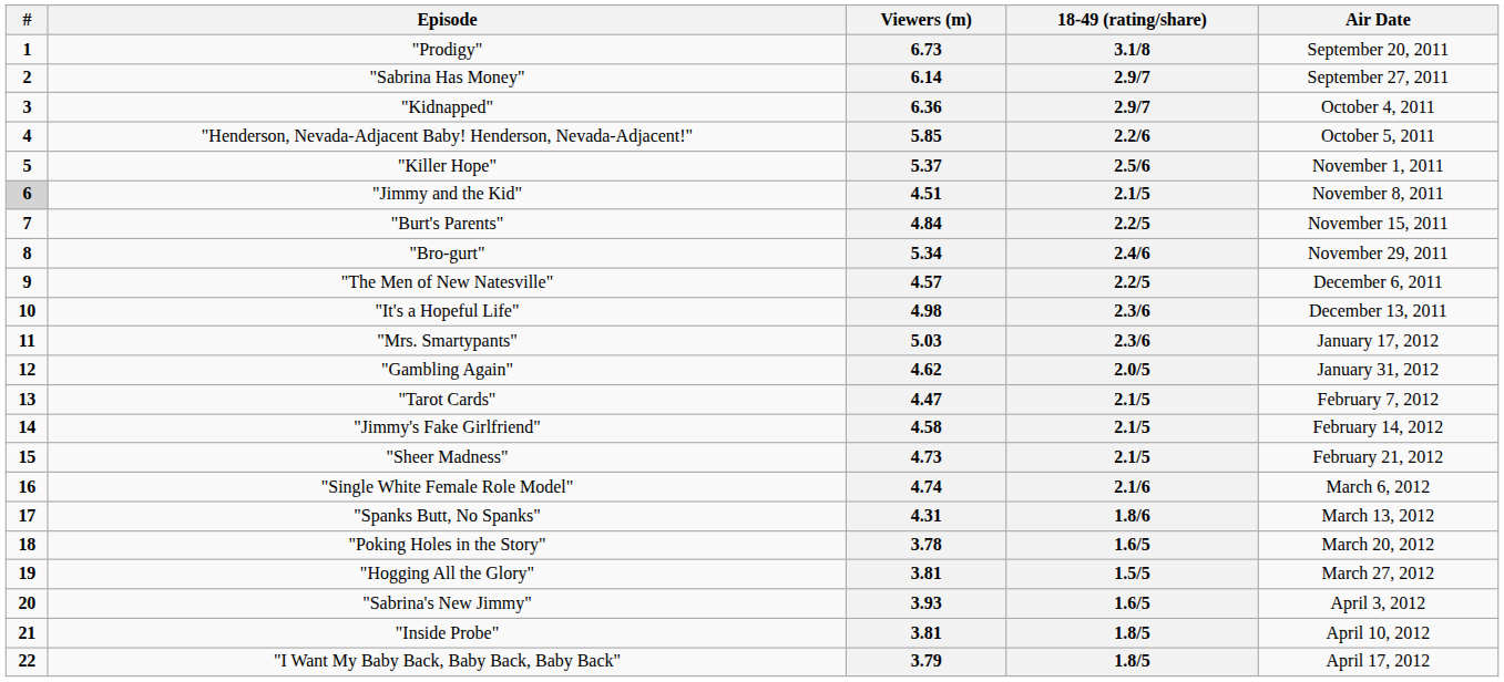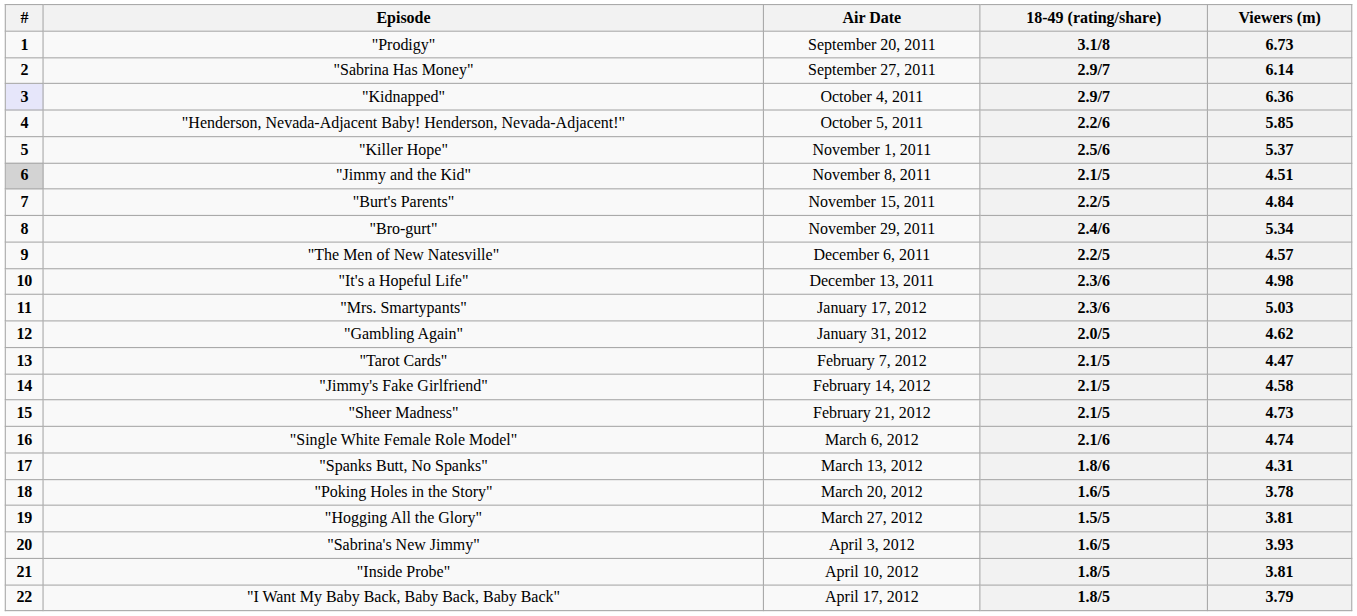 <table class="wikitable" style="font-size:90%; text-align:center; width: 96%; margin-left: auto; margin-right: auto;">
 <tr>
 <th>#</th>
 <th>Episode</th>
+<th>Air Date</th>
+<th>18-49 (rating/share)</th>
 <th>Viewers (m)</th>
-<th>18-49 (rating/share)</th>
-<th>Air Date</th>
 </tr>
 <tr>
 <td style="text-align:center"><strong>1</strong></td>
 <td>"Prodigy"</td>
+<td>September 20, 2011</td>
+<th style="text-align:center">3.1/8</th>
 <th style="text-align:center">6.73</th>
-<th style="text-align:center">3.1/8</th>
-<td>September 20, 2011</td>
 </tr>
 <tr>
 <td style="text-align:center"><strong>2</strong></td>
 <td>"Sabrina Has Money"</td>
+<td>September 27, 2011</td>
+<th style="text-align:center">2.9/7</th>
 <th style="text-align:center">6.14</th>
-<th style="text-align:center">2.9/7</th>
-<td>September 27, 2011</td>
 </tr>
 <tr>
-<td style="text-align:center"><strong>3</strong></td>
+<td style="background: lavender; text-align:center"><strong>3</strong></td>
 <td>"Kidnapped"</td>
+<td>October 4, 2011</td>
+<th style="text-align:center">2.9/7</th>
 <th style="text-align:center">6.36</th>
-<th style="text-align:center">2.9/7</th>
-<td>October 4, 2011</td>
 </tr>
 <tr>
 <td style="text-align:center"><strong>4</strong></td>
 <td>"Henderson, Nevada-Adjacent Baby! Henderson, Nevada-Adjacent!"</td>
+<td>October 5, 2011</td>
+<th style="text-align:center">2.2/6</th>
 <th style="text-align:center">5.85</th>
-<th style="text-align:center">2.2/6</th>
-<td>October 5, 2011</td>
 </tr>
 <tr>
 <td style="text-align:center"><strong>5</strong></td>
 <td>"Killer Hope"</td>
+<td>November 1, 2011</td>
+<th style="text-align:center">2.5/6</th>
 <th style="text-align:center">5.37</th>
-<th style="text-align:center">2.5/6</th>
-<td>November 1, 2011</td>
 </tr>
 <tr>
 <td style="background: lightgrey; text-align:center"><strong>6</strong></td>
 <td>"Jimmy and the Kid"</td>
+<td>November 8, 2011</td>
+<th style="text-align:center">2.1/5</th>
 <th style="text-align:center">4.51</th>
-<th style="text-align:center">2.1/5</th>
-<td>November 8, 2011</td>
 </tr>
 <tr>
 <td style="text-align:center"><strong>7</strong></td>
 <td>"Burt's Parents"</td>
+<td>November 15, 2011</td>
+<th style="text-align:center">2.2/5</th>
 <th style="text-align:center">4.84</th>
-<th style="text-align:center">2.2/5</th>
-<td>November 15, 2011</td>
 </tr>
 <tr>
 <td style="text-align:center"><strong>8</strong></td>
 <td>"Bro-gurt"</td>
+<td>November 29, 2011</td>
+<th style="text-align:center">2.4/6</th>
 <th style="text-align:center">5.34</th>
-<th style="text-align:center">2.4/6</th>
-<td>November 29, 2011</td>
 </tr>
 <tr>
 <td style="text-align:center"><strong>9</strong></td>
 <td>"The Men of New Natesville"</td>
+<td>December 6, 2011</td>
+<th style="text-align:center">2.2/5</th>
 <th style="text-align:center">4.57</th>
-<th style="text-align:center">2.2/5</th>
-<td>December 6, 2011</td>
 </tr>
 <tr>
 <td style="text-align:center"><strong>10</strong></td>
 <td>"It's a Hopeful Life"</td>
+<td>December 13, 2011</td>
+<th style="text-align:center">2.3/6</th>
 <th style="text-align:center">4.98</th>
-<th style="text-align:center">2.3/6</th>
-<td>December 13, 2011</td>
 </tr>
 <tr>
 <td style="text-align:center"><strong>11</strong></td>
 <td>"Mrs. Smartypants"</td>
+<td>January 17, 2012</td>
+<th style="text-align:center">2.3/6</th>
 <th style="text-align:center">5.03</th>
-<th style="text-align:center">2.3/6</th>
-<td>January 17, 2012</td>
 </tr>
 <tr>
 <td style="text-align:center"><strong>12</strong></td>
 <td>"Gambling Again"</td>
+<td>January 31, 2012</td>
+<th style="text-align:center">2.0/5</th>
 <th style="text-align:center">4.62</th>
-<th style="text-align:center">2.0/5</th>
-<td>January 31, 2012</td>
 </tr>
 <tr>
 <td style="text-align:center"><strong>13</strong></td>
 <td>"Tarot Cards"</td>
+<td>February 7, 2012</td>
+<th style="text-align:center">2.1/5</th>
 <th style="text-align:center">4.47</th>
-<th style="text-align:center">2.1/5</th>
-<td>February 7, 2012</td>
 </tr>
 <tr>
 <td style="text-align:center"><strong>14</strong></td>
 <td>"Jimmy's Fake Girlfriend"</td>
+<td>February 14, 2012</td>
+<th style="text-align:center">2.1/5</th>
 <th style="text-align:center">4.58</th>
-<th style="text-align:center">2.1/5</th>
-<td>February 14, 2012</td>
 </tr>
 <tr>
 <td style="text-align:center"><strong>15</strong></td>
 <td>"Sheer Madness"</td>
+<td>February 21, 2012</td>
+<th style="text-align:center">2.1/5</th>
 <th style="text-align:center">4.73</th>
-<th style="text-align:center">2.1/5</th>
-<td>February 21, 2012</td>
 </tr>
 <tr>
 <td style="text-align:center"><strong>16</strong></td>
 <td>"Single White Female Role Model"</td>
+<td>March 6, 2012</td>
+<th style="text-align:center">2.1/6</th>
 <th style="text-align:center">4.74</th>
-<th style="text-align:center">2.1/6</th>
-<td>March 6, 2012</td>
 </tr>
 <tr>
 <td style="text-align:center"><strong>17</strong></td>
 <td>"Spanks Butt, No Spanks"</td>
+<td>March 13, 2012</td>
+<th style="text-align:center">1.8/6</th>
 <th style="text-align:center">4.31</th>
-<th style="text-align:center">1.8/6</th>
-<td>March 13, 2012</td>
 </tr>
 <tr>
 <td style="text-align:center"><strong>18</strong></td>
 <td>"Poking Holes in the Story"</td>
+<td>March 20, 2012</td>
+<th style="text-align:center">1.6/5</th>
 <th style="text-align:center">3.78</th>
-<th style="text-align:center">1.6/5</th>
-<td>March 20, 2012</td>
 </tr>
 <tr>
 <td style="text-align:center"><strong>19</strong></td>
 <td>"Hogging All the Glory"</td>
+<td>March 27, 2012</td>
+<th style="text-align:center">1.5/5</th>
 <th style="text-align:center">3.81</th>
-<th style="text-align:center">1.5/5</th>
-<td>March 27, 2012</td>
 </tr>
 <tr>
 <td style="text-align:center"><strong>20</strong></td>
 <td>"Sabrina's New Jimmy"</td>
+<td>April 3, 2012</td>
+<th style="text-align:center">1.6/5</th>
 <th style="text-align:center">3.93</th>
-<th style="text-align:center">1.6/5</th>
-<td>April 3, 2012</td>
 </tr>
 <tr>
 <td style="text-align:center"><strong>21</strong></td>
 <td>"Inside Probe"</td>
+<td>April 10, 2012</td>
+<th style="text-align:center">1.8/5</th>
 <th style="text-align:center">3.81</th>
-<th style="text-align:center">1.8/5</th>
-<td>April 10, 2012</td>
 </tr>
 <tr>
 <td style="text-align:center"><strong>22</strong></td>
 <td>"I Want My Baby Back, Baby Back, Baby Back"</td>
+<td>April 17, 2012</td>
+<th style="text-align:center">1.8/5</th>
 <th style="text-align:center">3.79</th>
-<th style="text-align:center">1.8/5</th>
-<td>April 17, 2012</td>
 </tr>
 </table>
